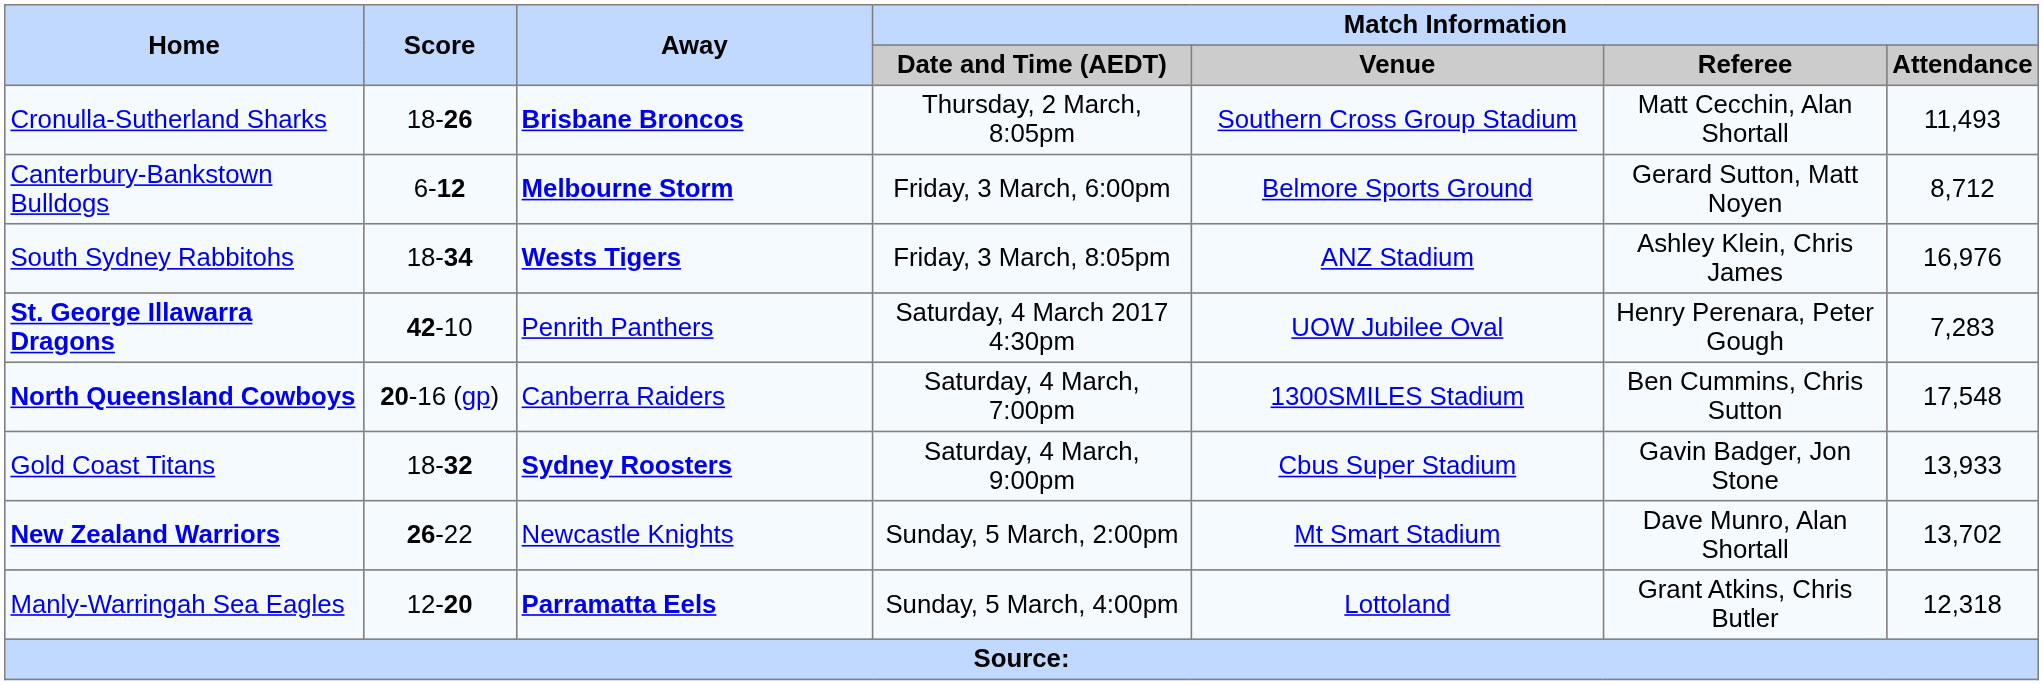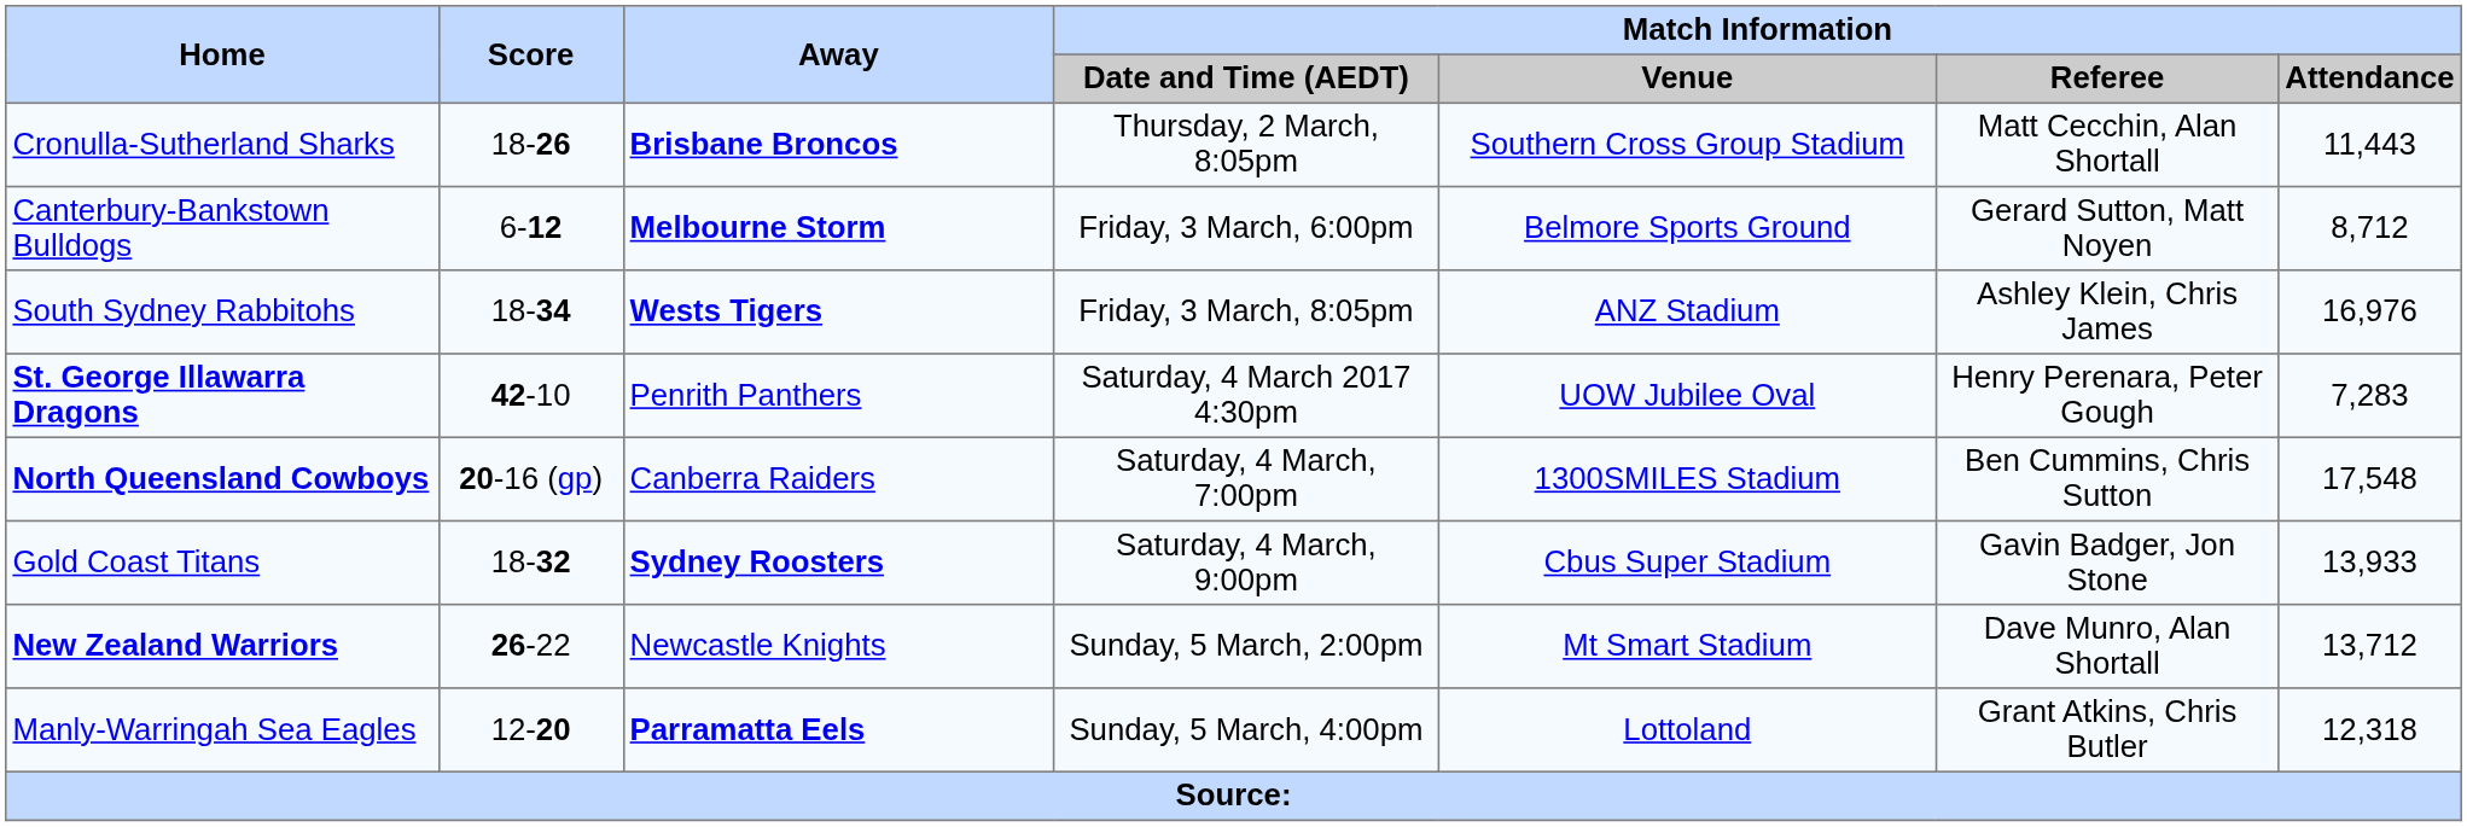 <table border=1 style="border-collapse:collapse;  text-align:center;" cellpadding=3 cellspacing=0 width=100%>
 <tr bgcolor=#C1D8FF>
 <th rowspan=2 width=19%>Home</th>
 <th rowspan=2 width=8%>Score</th>
 <th rowspan=2 width=19%>Away</th>
 <th colspan=6>Match Information</th>
 </tr>
 <tr bgcolor=#CCCCCC>
 <th width=17%>Date and Time (AEDT)</th>
 <th width=22%>Venue</th>
 <th width=50%>Referee</th>
 <th width=7%>Attendance</th>
 </tr>
 <tr style="text-align:center; background:#f5faff;">
 <td align="left"> <a href='#'>Cronulla-Sutherland Sharks</a></td>
 <td>18-<strong>26</strong></td>
 <td align="left"> <strong><a href='#'>Brisbane Broncos</a></strong></td>
 <td>Thursday,  2 March,  8:05pm</td>
 <td><a href='#'>Southern Cross Group Stadium</a></td>
 <td>Matt Cecchin, Alan Shortall</td>
-<td>11,493</td>
+<td>11,443</td>
 </tr>
 <tr style="text-align:center; background:#f5faff;">
 <td align="left"> <a href='#'>Canterbury-Bankstown Bulldogs</a></td>
 <td>6-<strong>12</strong></td>
 <td align="left"> <strong><a href='#'>Melbourne Storm</a></strong></td>
 <td>Friday, 3 March, 6:00pm</td>
 <td><a href='#'>Belmore Sports Ground</a></td>
 <td>Gerard Sutton, Matt Noyen</td>
 <td>8,712</td>
 </tr>
 <tr style="text-align:center; background:#f5faff;">
 <td align="left"> <a href='#'>South Sydney Rabbitohs</a></td>
 <td>18-<strong>34</strong></td>
 <td align="left"> <strong><a href='#'>Wests Tigers</a></strong></td>
 <td>Friday, 3 March, 8:05pm</td>
 <td><a href='#'>ANZ Stadium</a></td>
 <td>Ashley Klein, Chris James</td>
 <td>16,976</td>
 </tr>
 <tr style="text-align:center; background:#f5faff;">
 <td align="left"> <strong><a href='#'>St. George Illawarra Dragons</a></strong></td>
 <td><strong>42</strong>-10</td>
 <td align="left"> <a href='#'>Penrith Panthers</a></td>
 <td>Saturday, 4 March 2017 4:30pm</td>
 <td><a href='#'>UOW Jubilee Oval</a></td>
 <td>Henry Perenara, Peter Gough</td>
 <td>7,283</td>
 </tr>
 <tr style="text-align:center; background:#f5faff;">
 <td align="left"> <strong><a href='#'>North Queensland Cowboys</a></strong></td>
 <td><strong>20</strong>-16 (<a href='#'>gp</a>)</td>
 <td align="left"> <a href='#'>Canberra Raiders</a></td>
 <td>Saturday, 4 March, 7:00pm</td>
 <td><a href='#'>1300SMILES Stadium</a></td>
 <td>Ben Cummins, Chris Sutton</td>
 <td>17,548</td>
 </tr>
 <tr style="text-align:center; background:#f5faff;">
 <td align="left"> <a href='#'>Gold Coast Titans</a></td>
 <td>18-<strong>32</strong></td>
 <td align="left"> <strong><a href='#'>Sydney Roosters</a></strong></td>
 <td>Saturday, 4 March, 9:00pm</td>
 <td><a href='#'>Cbus Super Stadium</a></td>
 <td>Gavin Badger, Jon Stone</td>
 <td>13,933</td>
 </tr>
 <tr style="text-align:center; background:#f5faff;">
 <td align="left"> <strong><a href='#'>New Zealand Warriors</a></strong></td>
 <td><strong>26</strong>-22</td>
 <td align="left"> <a href='#'>Newcastle Knights</a></td>
 <td>Sunday, 5 March, 2:00pm</td>
 <td><a href='#'>Mt Smart Stadium</a></td>
 <td>Dave Munro, Alan Shortall</td>
-<td>13,702</td>
+<td>13,712</td>
 </tr>
 <tr style="text-align:center; background:#f5faff;">
 <td align="left"> <a href='#'>Manly-Warringah Sea Eagles</a></td>
 <td>12-<strong>20</strong></td>
 <td align="left"> <strong><a href='#'>Parramatta Eels</a></strong></td>
 <td>Sunday, 5 March, 4:00pm</td>
 <td><a href='#'>Lottoland</a></td>
 <td>Grant Atkins, Chris Butler</td>
 <td>12,318</td>
 </tr>
 <tr style="background:#c1d8ff;">
 <th colspan=12>Source:</th>
 </tr>
 </table>
